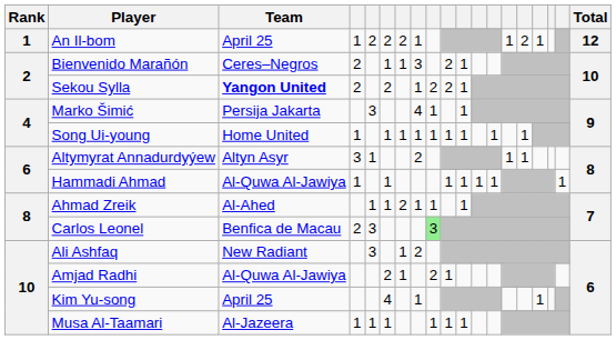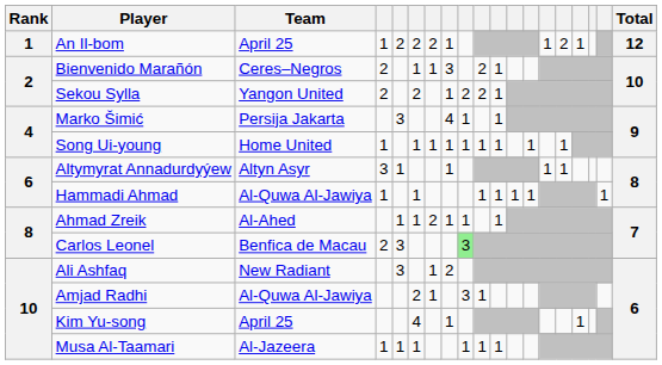 <table class="wikitable" style="text-align:center; font-size:90%">
 <tr>
 <th>Rank</th>
 <th>Player</th>
 <th>Team</th>
 <th></th>
 <th></th>
 <th></th>
 <th></th>
 <th></th>
 <th></th>
 <th></th>
 <th></th>
 <th></th>
 <th></th>
 <th></th>
 <th></th>
 <th></th>
 <th></th>
 <th></th>
 <th>Total</th>
 </tr>
 <tr>
 <th>1</th>
 <td align=left> <a href='#'>An Il-bom</a></td>
 <td align=left> <a href='#'>April 25</a></td>
 <td>1</td>
 <td>2</td>
 <td>2</td>
 <td>2</td>
 <td>1</td>
 <td></td>
 <td bgcolor="silver" colspan=4></td>
 <td>1</td>
 <td>2</td>
 <td>1</td>
 <td></td>
 <td bgcolor="silver"></td>
 <th>12</th>
 </tr>
 <tr>
 <th rowspan=2>2</th>
 <td align=left> <a href='#'>Bienvenido Marañón</a></td>
 <td align=left> <a href='#'>Ceres–Negros</a></td>
 <td>2</td>
 <td></td>
 <td>1</td>
 <td>1</td>
 <td>3</td>
 <td></td>
 <td>2</td>
 <td>1</td>
 <td></td>
 <td></td>
 <td bgcolor="silver" colspan=5></td>
 <th rowspan=2>10</th>
 </tr>
 <tr>
 <td align=left> <a href='#'>Sekou Sylla</a></td>
-<td align=left><strong> <a href='#'>Yangon United</a></strong></td>
+<td align=left> <a href='#'>Yangon United</a></td>
 <td>2</td>
 <td></td>
 <td>2</td>
 <td></td>
 <td>1</td>
 <td>2</td>
 <td>2</td>
 <td>1</td>
 <td bgcolor="silver" colspan=7></td>
 </tr>
 <tr>
 <th rowspan=2>4</th>
 <td align=left> <a href='#'>Marko Šimić</a></td>
 <td align=left> <a href='#'>Persija Jakarta</a></td>
 <td></td>
 <td>3</td>
 <td></td>
 <td></td>
 <td>4</td>
 <td>1</td>
 <td></td>
 <td>1</td>
 <td bgcolor="silver" colspan=7></td>
 <th rowspan=2>9</th>
 </tr>
 <tr>
 <td align=left> <a href='#'>Song Ui-young</a></td>
 <td align=left> <a href='#'>Home United</a></td>
 <td>1</td>
 <td></td>
 <td>1</td>
 <td>1</td>
 <td>1</td>
 <td>1</td>
 <td>1</td>
 <td>1</td>
 <td></td>
 <td>1</td>
 <td></td>
 <td>1</td>
 <td bgcolor="silver" colspan=3></td>
 </tr>
 <tr>
 <th rowspan=2>6</th>
 <td align=left> <a href='#'>Altymyrat Annadurdyýew</a></td>
 <td align=left> <a href='#'>Altyn Asyr</a></td>
 <td>3</td>
 <td>1</td>
 <td></td>
 <td></td>
-<td>2</td>
+<td>1</td>
 <td></td>
 <td bgcolor="silver" colspan=4></td>
 <td>1</td>
 <td>1</td>
 <td></td>
 <td></td>
 <td></td>
 <th rowspan=2>8</th>
 </tr>
 <tr>
 <td align=left> <a href='#'>Hammadi Ahmad</a></td>
 <td align=left> <a href='#'>Al-Quwa Al-Jawiya</a></td>
 <td>1</td>
 <td></td>
 <td>1</td>
 <td></td>
 <td></td>
 <td></td>
 <td>1</td>
 <td>1</td>
 <td>1</td>
 <td>1</td>
 <td bgcolor="silver" colspan=4></td>
 <td>1</td>
 </tr>
 <tr>
 <th rowspan=2>8</th>
 <td align=left> <a href='#'>Ahmad Zreik</a></td>
 <td align=left> <a href='#'>Al-Ahed</a></td>
 <td></td>
 <td>1</td>
 <td>1</td>
 <td>2</td>
 <td>1</td>
 <td>1</td>
 <td></td>
 <td>1</td>
 <td bgcolor="silver" colspan=7></td>
 <th rowspan=2>7</th>
 </tr>
 <tr>
 <td align=left> <a href='#'>Carlos Leonel</a></td>
 <td align=left> <a href='#'>Benfica de Macau</a></td>
 <td>2</td>
 <td>3</td>
 <td></td>
 <td></td>
 <td></td>
 <td style="background: lightgreen;">3</td>
 <td bgcolor="silver" colspan=9></td>
 </tr>
 <tr>
 <th rowspan=4>10</th>
 <td align=left> <a href='#'>Ali Ashfaq</a></td>
 <td align=left> <a href='#'>New Radiant</a></td>
 <td></td>
 <td>3</td>
 <td></td>
 <td>1</td>
 <td>2</td>
 <td></td>
 <td bgcolor="silver" colspan=9></td>
 <th rowspan=4>6</th>
 </tr>
 <tr>
 <td align=left> <a href='#'>Amjad Radhi</a></td>
 <td align=left> <a href='#'>Al-Quwa Al-Jawiya</a></td>
 <td></td>
 <td></td>
 <td>2</td>
 <td>1</td>
 <td></td>
-<td>2</td>
+<td>3</td>
 <td>1</td>
 <td></td>
 <td></td>
 <td></td>
 <td bgcolor="silver" colspan=4></td>
 <td></td>
 </tr>
 <tr>
 <td align=left> <a href='#'>Kim Yu-song</a></td>
 <td align=left> <a href='#'>April 25</a></td>
 <td></td>
 <td></td>
 <td>4</td>
 <td></td>
 <td>1</td>
 <td></td>
 <td bgcolor="silver" colspan=4></td>
 <td></td>
 <td></td>
 <td>1</td>
 <td></td>
 <td bgcolor="silver"></td>
 </tr>
 <tr>
 <td align=left> <a href='#'>Musa Al-Taamari</a></td>
 <td align=left> <a href='#'>Al-Jazeera</a></td>
 <td>1</td>
 <td>1</td>
 <td>1</td>
 <td></td>
 <td></td>
 <td>1</td>
 <td>1</td>
 <td>1</td>
 <td></td>
 <td></td>
 <td bgcolor="silver" colspan=5></td>
 </tr>
 </table>
